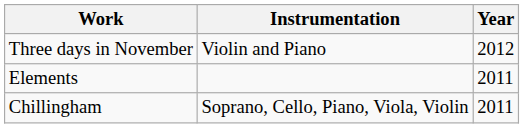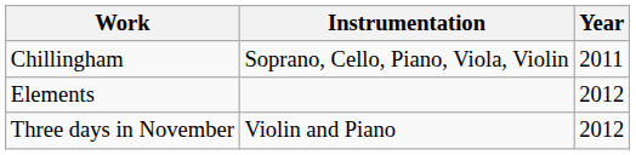 <table class="wikitable">
 <tr>
 <th>Work</th>
 <th>Instrumentation</th>
 <th>Year</th>
 </tr>
 <tr>
+<td>Chillingham</td>
+<td>Soprano, Cello, Piano, Viola, Violin</td>
+<td>2011</td>
+</tr>
+<tr>
+<td>Elements</td>
+<td></td>
+<td>2012</td>
+</tr>
+<tr>
 <td>Three days in November</td>
 <td>Violin and Piano</td>
 <td>2012</td>
 </tr>
-<tr>
-<td>Elements</td>
-<td></td>
-<td>2011</td>
-</tr>
-<tr>
-<td>Chillingham</td>
-<td>Soprano, Cello, Piano, Viola, Violin</td>
-<td>2011</td>
-</tr>
 </table>
